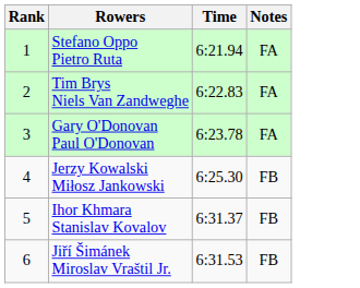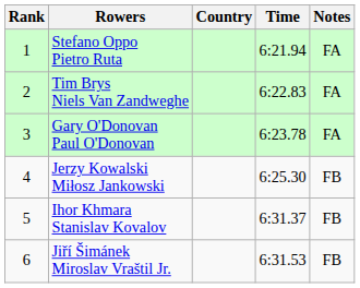 <table class="wikitable" style="text-align:center">
 <tr>
 <th>Rank</th>
 <th>Rowers</th>
+<th>Country</th>
 <th>Time</th>
 <th>Notes</th>
 </tr>
 <tr bgcolor=ccffcc>
 <td>1</td>
 <td align="left"><a href='#'>Stefano Oppo</a><br><a href='#'>Pietro Ruta</a></td>
+<td align="left"></td>
 <td>6:21.94</td>
 <td>FA</td>
 </tr>
 <tr bgcolor=ccffcc>
 <td>2</td>
 <td align="left"><a href='#'>Tim Brys</a><br><a href='#'>Niels Van Zandweghe</a></td>
+<td align="left"></td>
 <td>6:22.83</td>
 <td>FA</td>
 </tr>
 <tr bgcolor=ccffcc>
 <td>3</td>
 <td align="left"><a href='#'>Gary O'Donovan</a><br><a href='#'>Paul O'Donovan</a></td>
+<td align="left"></td>
 <td>6:23.78</td>
 <td>FA</td>
 </tr>
 <tr>
 <td>4</td>
 <td align="left"><a href='#'>Jerzy Kowalski</a><br><a href='#'>Miłosz Jankowski</a></td>
+<td align="left"></td>
 <td>6:25.30</td>
 <td>FB</td>
 </tr>
 <tr>
 <td>5</td>
 <td align="left"><a href='#'>Ihor Khmara</a><br><a href='#'>Stanislav Kovalov</a></td>
+<td align="left"></td>
 <td>6:31.37</td>
 <td>FB</td>
 </tr>
 <tr>
 <td>6</td>
 <td align="left"><a href='#'>Jiří Šimánek</a><br><a href='#'>Miroslav Vraštil Jr.</a></td>
+<td align="left"></td>
 <td>6:31.53</td>
 <td>FB</td>
 </tr>
 </table>
